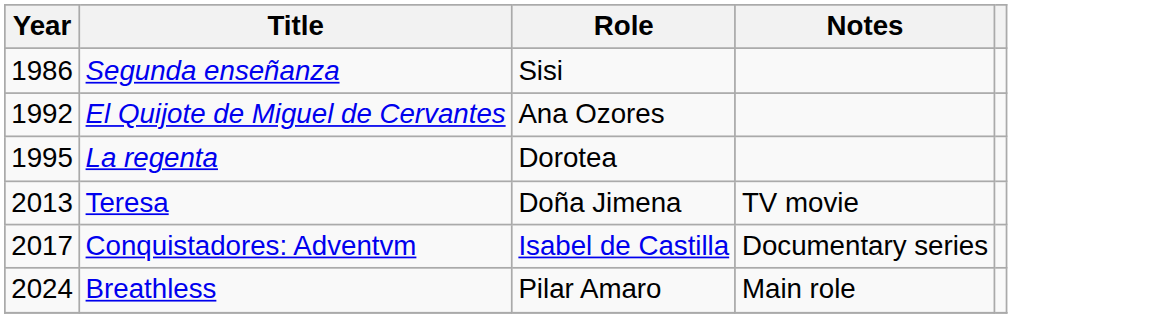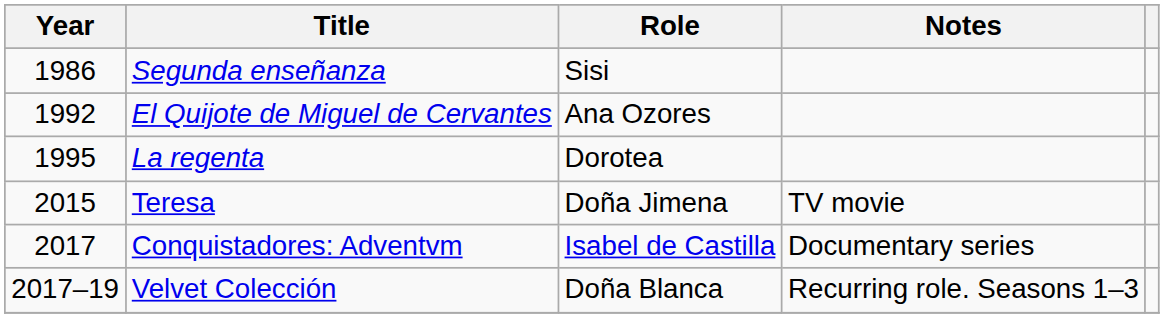 <table class="wikitable sortable">
 <tr>
 <th>Year</th>
 <th>Title</th>
 <th>Role</th>
 <th class="unsortable">Notes</th>
 <th></th>
 </tr>
 <tr>
 <td align = "center">1986</td>
 <td><em><a href='#'>Segunda enseñanza</a></em></td>
 <td>Sisi</td>
 <td></td>
 <td align = "center"></td>
 </tr>
 <tr>
 <td align = "center">1992</td>
 <td><em><a href='#'>El Quijote de Miguel de Cervantes</a></em></td>
 <td>Ana Ozores</td>
 <td></td>
 <td align = "center"></td>
 </tr>
 <tr>
 <td align = "center">1995</td>
 <td><em><a href='#'>La regenta</a></td>
 <td>Dorotea</td>
 <td></td>
 <td align = "center"></td>
 </tr>
 <tr>
-<td align = "center">2013</td>
+<td align = "center">2015</td>
 <td></em><a href='#'>Teresa</a><em></td>
 <td>Doña Jimena</td>
 <td>TV movie</td>
 <td align = "center"></td>
 </tr>
 <tr>
 <td align = "center">2017</td>
 <td></em><a href='#'>Conquistadores: Adventvm</a><em></td>
 <td><a href='#'>Isabel de Castilla</a></td>
 <td>Documentary series</td>
 <td align = "center"></td>
 </tr>
 <tr>
-<td align = "center">2024</td>
-<td></em><a href='#'>Breathless</a><em></td>
-<td>Pilar Amaro</td>
-<td>Main role</td>
-<td></td>
+<td align = "center">2017–19</td>
+<td></em><a href='#'>Velvet Colección</a><em></td>
+<td>Doña Blanca</td>
+<td>Recurring role. Seasons 1–3</td>
+<td align = "center"></td>
 </tr>
 <tr>
 </tr>
 </table>
